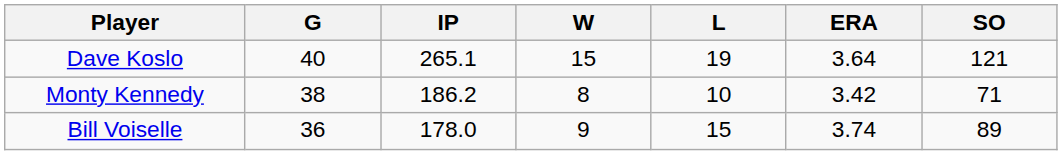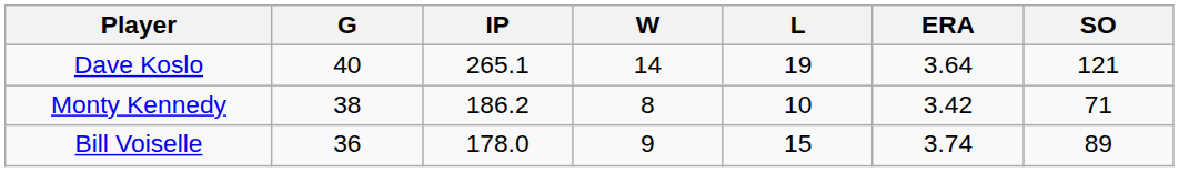 <table class="wikitable sortable">
 <tr>
 <th bgcolor="#DDDDFF" width="16%">Player</th>
 <th bgcolor="#DDDDFF" width="9%">G</th>
 <th bgcolor="#DDDDFF" width="9%">IP</th>
 <th bgcolor="#DDDDFF" width="9%">W</th>
 <th bgcolor="#DDDDFF" width="9%">L</th>
 <th bgcolor="#DDDDFF" width="9%">ERA</th>
 <th bgcolor="#DDDDFF" width="9%">SO</th>
 </tr>
 <tr align="center">
 <td><a href='#'>Dave Koslo</a></td>
 <td>40</td>
 <td>265.1</td>
-<td>15</td>
+<td>14</td>
 <td>19</td>
 <td>3.64</td>
 <td>121</td>
 </tr>
 <tr align=center>
 <td><a href='#'>Monty Kennedy</a></td>
 <td>38</td>
 <td>186.2</td>
 <td>8</td>
 <td>10</td>
 <td>3.42</td>
 <td>71</td>
 </tr>
 <tr align=center>
 <td><a href='#'>Bill Voiselle</a></td>
 <td>36</td>
 <td>178.0</td>
 <td>9</td>
 <td>15</td>
 <td>3.74</td>
 <td>89</td>
 </tr>
 </table>
